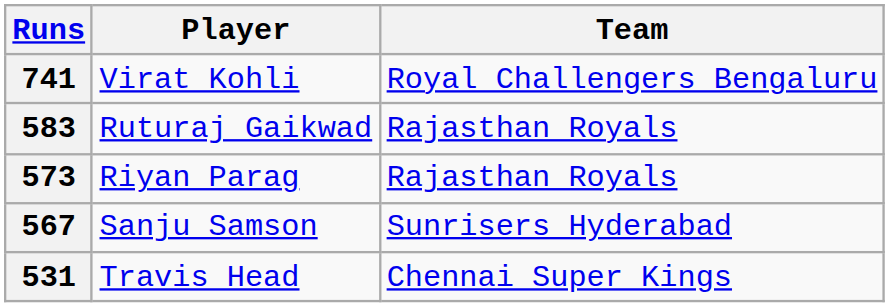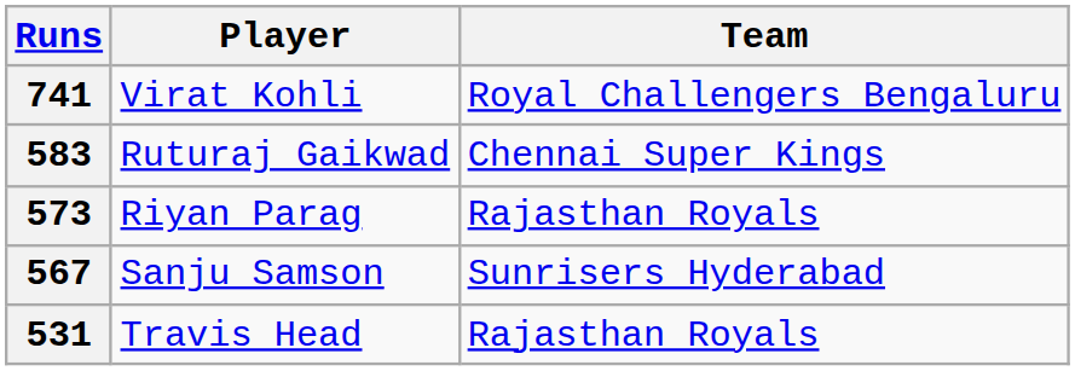 <table class="wikitable">
 <tr>
 <th><a href='#'>Runs</a></th>
 <th>Player</th>
 <th>Team</th>
 </tr>
 <tr>
 <th>741</th>
 <td><a href='#'>Virat Kohli</a></td>
 <td><a href='#'>Royal Challengers Bengaluru</a></td>
 </tr>
 <tr>
 <th>583</th>
 <td><a href='#'>Ruturaj Gaikwad</a></td>
-<td><a href='#'>Rajasthan Royals</a></td>
+<td><a href='#'>Chennai Super Kings</a></td>
 </tr>
 <tr>
 <th>573</th>
 <td><a href='#'>Riyan Parag</a></td>
 <td><a href='#'>Rajasthan Royals</a></td>
 </tr>
 <tr>
 <th>567</th>
 <td><a href='#'>Sanju Samson</a></td>
 <td><a href='#'>Sunrisers Hyderabad</a></td>
 </tr>
 <tr>
 <th>531</th>
 <td><a href='#'>Travis Head</a></td>
-<td><a href='#'>Chennai Super Kings</a></td>
+<td><a href='#'>Rajasthan Royals</a></td>
 </tr>
 </table>
